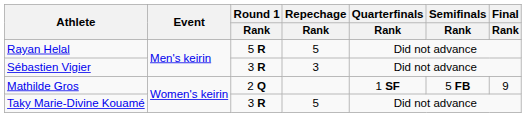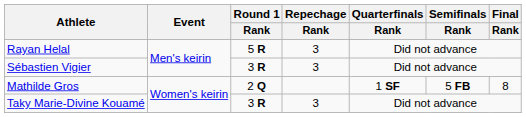 <table class=wikitable style=font-size:90%;text-align:center>
 <tr>
 <th rowspan=2>Athlete</th>
 <th rowspan=2>Event</th>
 <th>Round 1</th>
 <th>Repechage</th>
 <th>Quarterfinals</th>
 <th>Semifinals</th>
 <th>Final</th>
 </tr>
 <tr style=font-size:95%>
 <th>Rank</th>
 <th>Rank</th>
 <th>Rank</th>
 <th>Rank</th>
 <th>Rank</th>
 </tr>
 <tr>
 <td align=left><a href='#'>Rayan Helal</a></td>
 <td align=left rowspan=2><a href='#'>Men's keirin</a></td>
 <td>5 <strong>R</strong></td>
-<td>5</td>
+<td>3</td>
 <td colspan=3>Did not advance</td>
 </tr>
 <tr>
 <td align=left><a href='#'>Sébastien Vigier</a></td>
 <td>3 <strong>R</strong></td>
 <td>3</td>
 <td colspan=3>Did not advance</td>
 </tr>
 <tr>
 <td align=left><a href='#'>Mathilde Gros</a></td>
 <td align=left rowspan=2><a href='#'>Women's keirin</a></td>
 <td>2 <strong>Q</strong></td>
 <td></td>
 <td>1 <strong>SF</strong></td>
 <td>5 <strong>FB</strong></td>
-<td>9</td>
+<td>8</td>
 </tr>
 <tr>
 <td align=left><a href='#'>Taky Marie-Divine Kouamé</a></td>
 <td>3 <strong>R</strong></td>
-<td>5</td>
+<td>3</td>
 <td colspan=3>Did not advance</td>
 </tr>
 </table>
